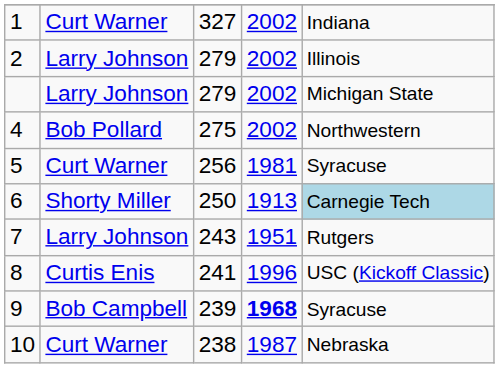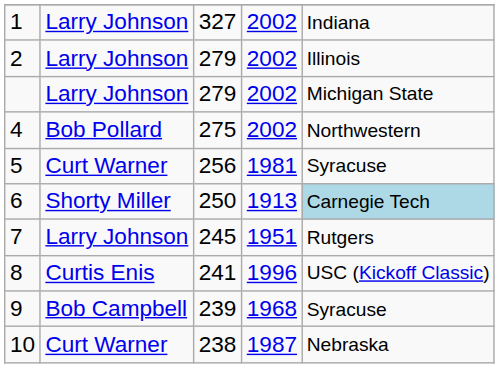 <table class="wikitable">
 <tr>
 </tr>
 <tr>
 <td>1</td>
-<td><a href='#'>Curt Warner</a></td>
+<td><a href='#'>Larry Johnson</a></td>
 <td>327</td>
 <td><a href='#'>2002</a></td>
 <td style="font-size:85%;">Indiana</td>
 </tr>
 <tr>
 <td>2</td>
 <td><a href='#'>Larry Johnson</a></td>
 <td>279</td>
 <td><a href='#'>2002</a></td>
 <td style="font-size:85%;">Illinois</td>
 </tr>
 <tr>
 <td></td>
 <td><a href='#'>Larry Johnson</a></td>
 <td>279</td>
 <td><a href='#'>2002</a></td>
 <td style="font-size:85%;">Michigan State</td>
 </tr>
 <tr>
 <td>4</td>
 <td><a href='#'>Bob Pollard</a></td>
 <td>275</td>
 <td><a href='#'>2002</a></td>
 <td style="font-size:85%;">Northwestern</td>
 </tr>
 <tr>
 <td>5</td>
 <td><a href='#'>Curt Warner</a></td>
 <td>256</td>
 <td><a href='#'>1981</a></td>
 <td style="font-size:85%;">Syracuse</td>
 </tr>
 <tr>
 <td>6</td>
 <td><a href='#'>Shorty Miller</a></td>
 <td>250</td>
 <td><a href='#'>1913</a></td>
 <td style="background: lightblue; font-size:85%;">Carnegie Tech</td>
 </tr>
 <tr>
 <td>7</td>
 <td><a href='#'>Larry Johnson</a></td>
-<td>243</td>
+<td>245</td>
 <td><a href='#'>1951</a></td>
 <td style="font-size:85%;">Rutgers</td>
 </tr>
 <tr>
 <td>8</td>
 <td><a href='#'>Curtis Enis</a></td>
 <td>241</td>
 <td><a href='#'>1996</a></td>
 <td style="font-size:85%;">USC (<a href='#'>Kickoff Classic</a>)</td>
 </tr>
 <tr>
 <td>9</td>
 <td><a href='#'>Bob Campbell</a></td>
 <td>239</td>
-<td><strong><a href='#'>1968</a></strong></td>
+<td><a href='#'>1968</a></td>
 <td style="font-size:85%;">Syracuse</td>
 </tr>
 <tr>
 <td>10</td>
 <td><a href='#'>Curt Warner</a></td>
 <td>238</td>
 <td><a href='#'>1987</a></td>
 <td style="font-size:85%;">Nebraska</td>
 </tr>
 </table>
